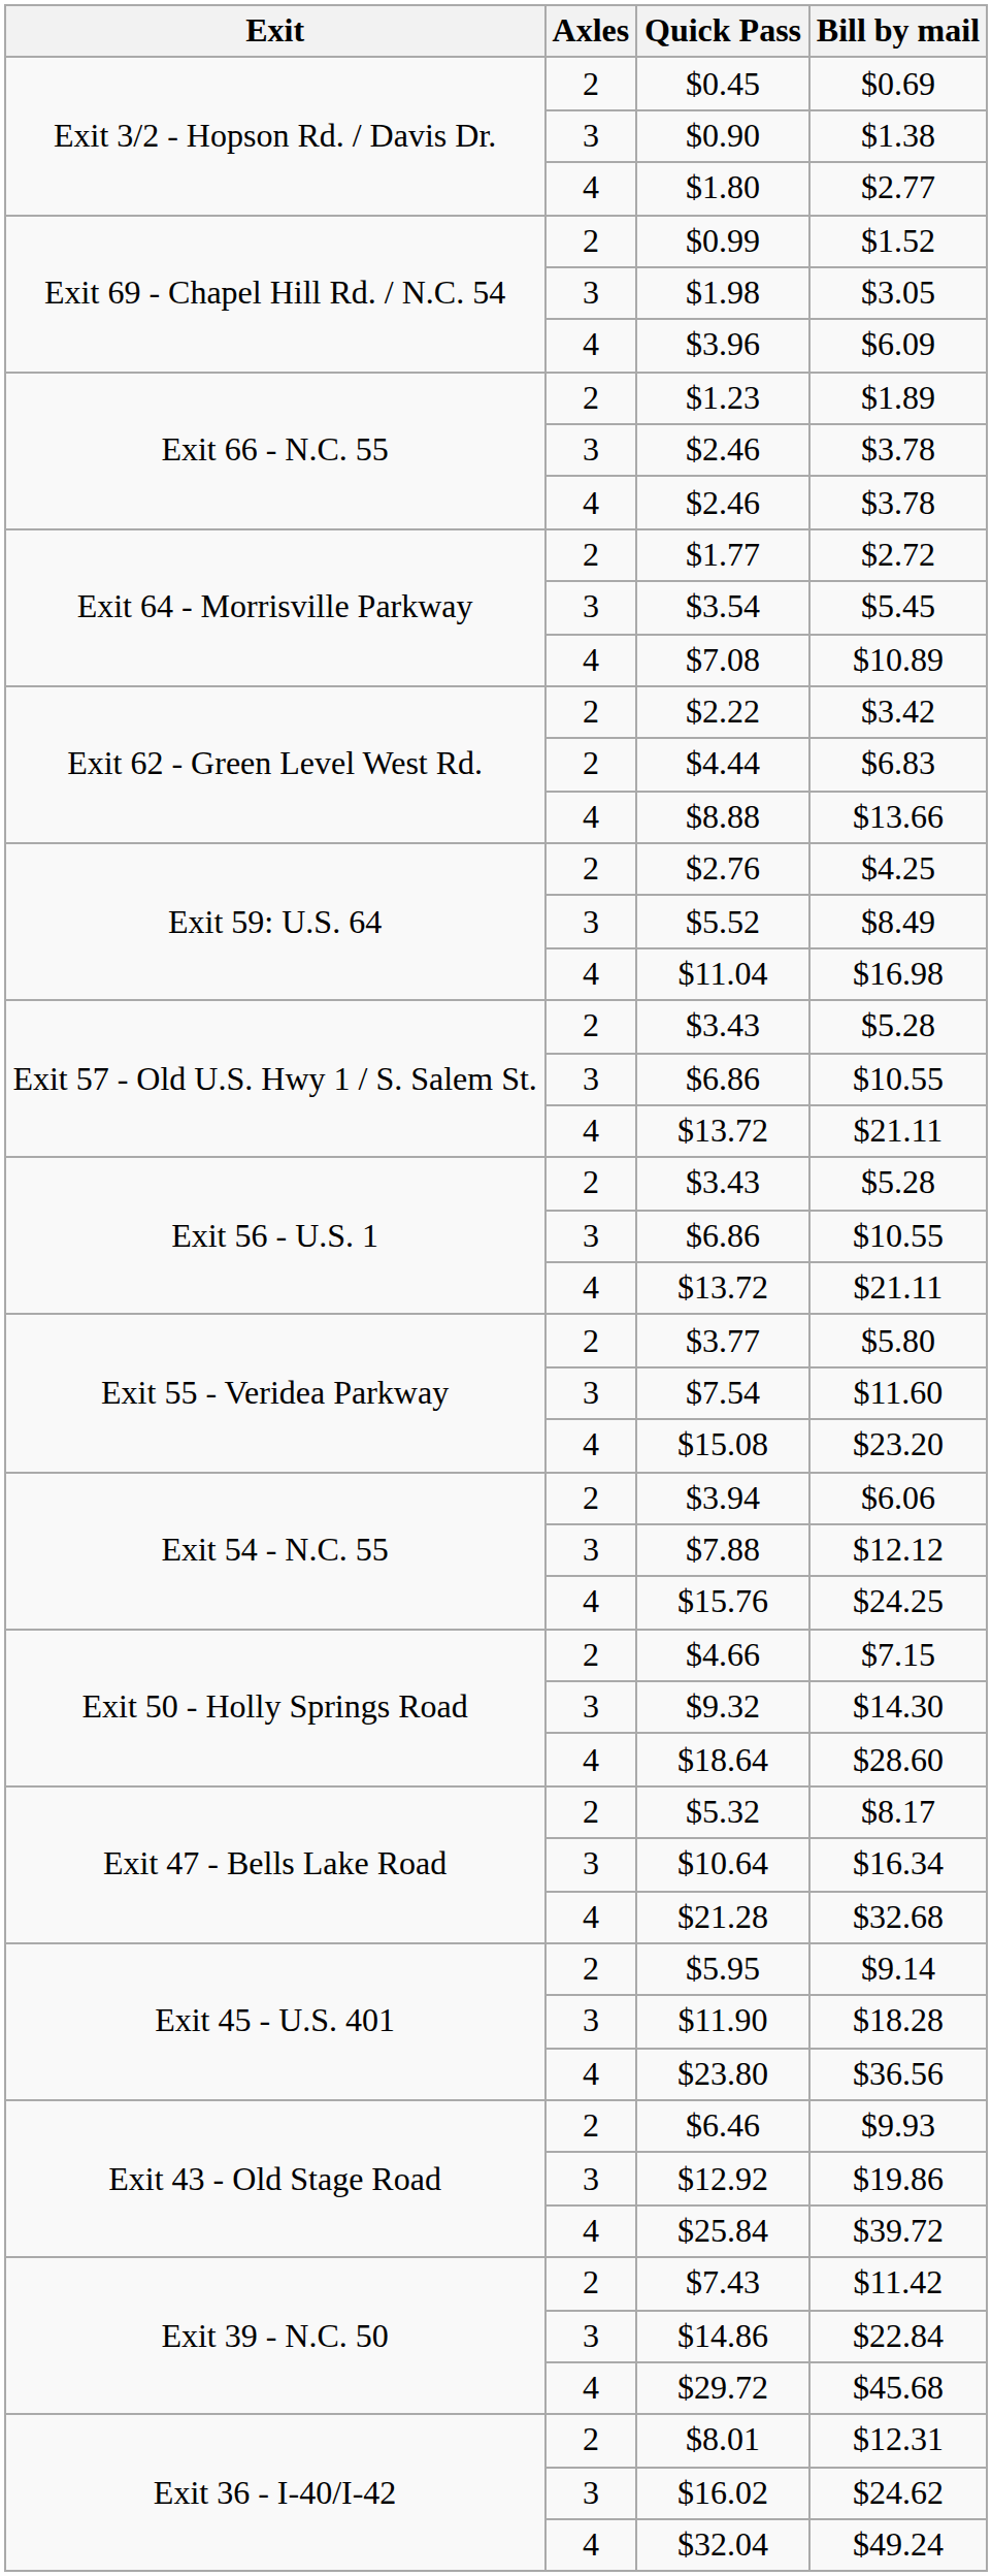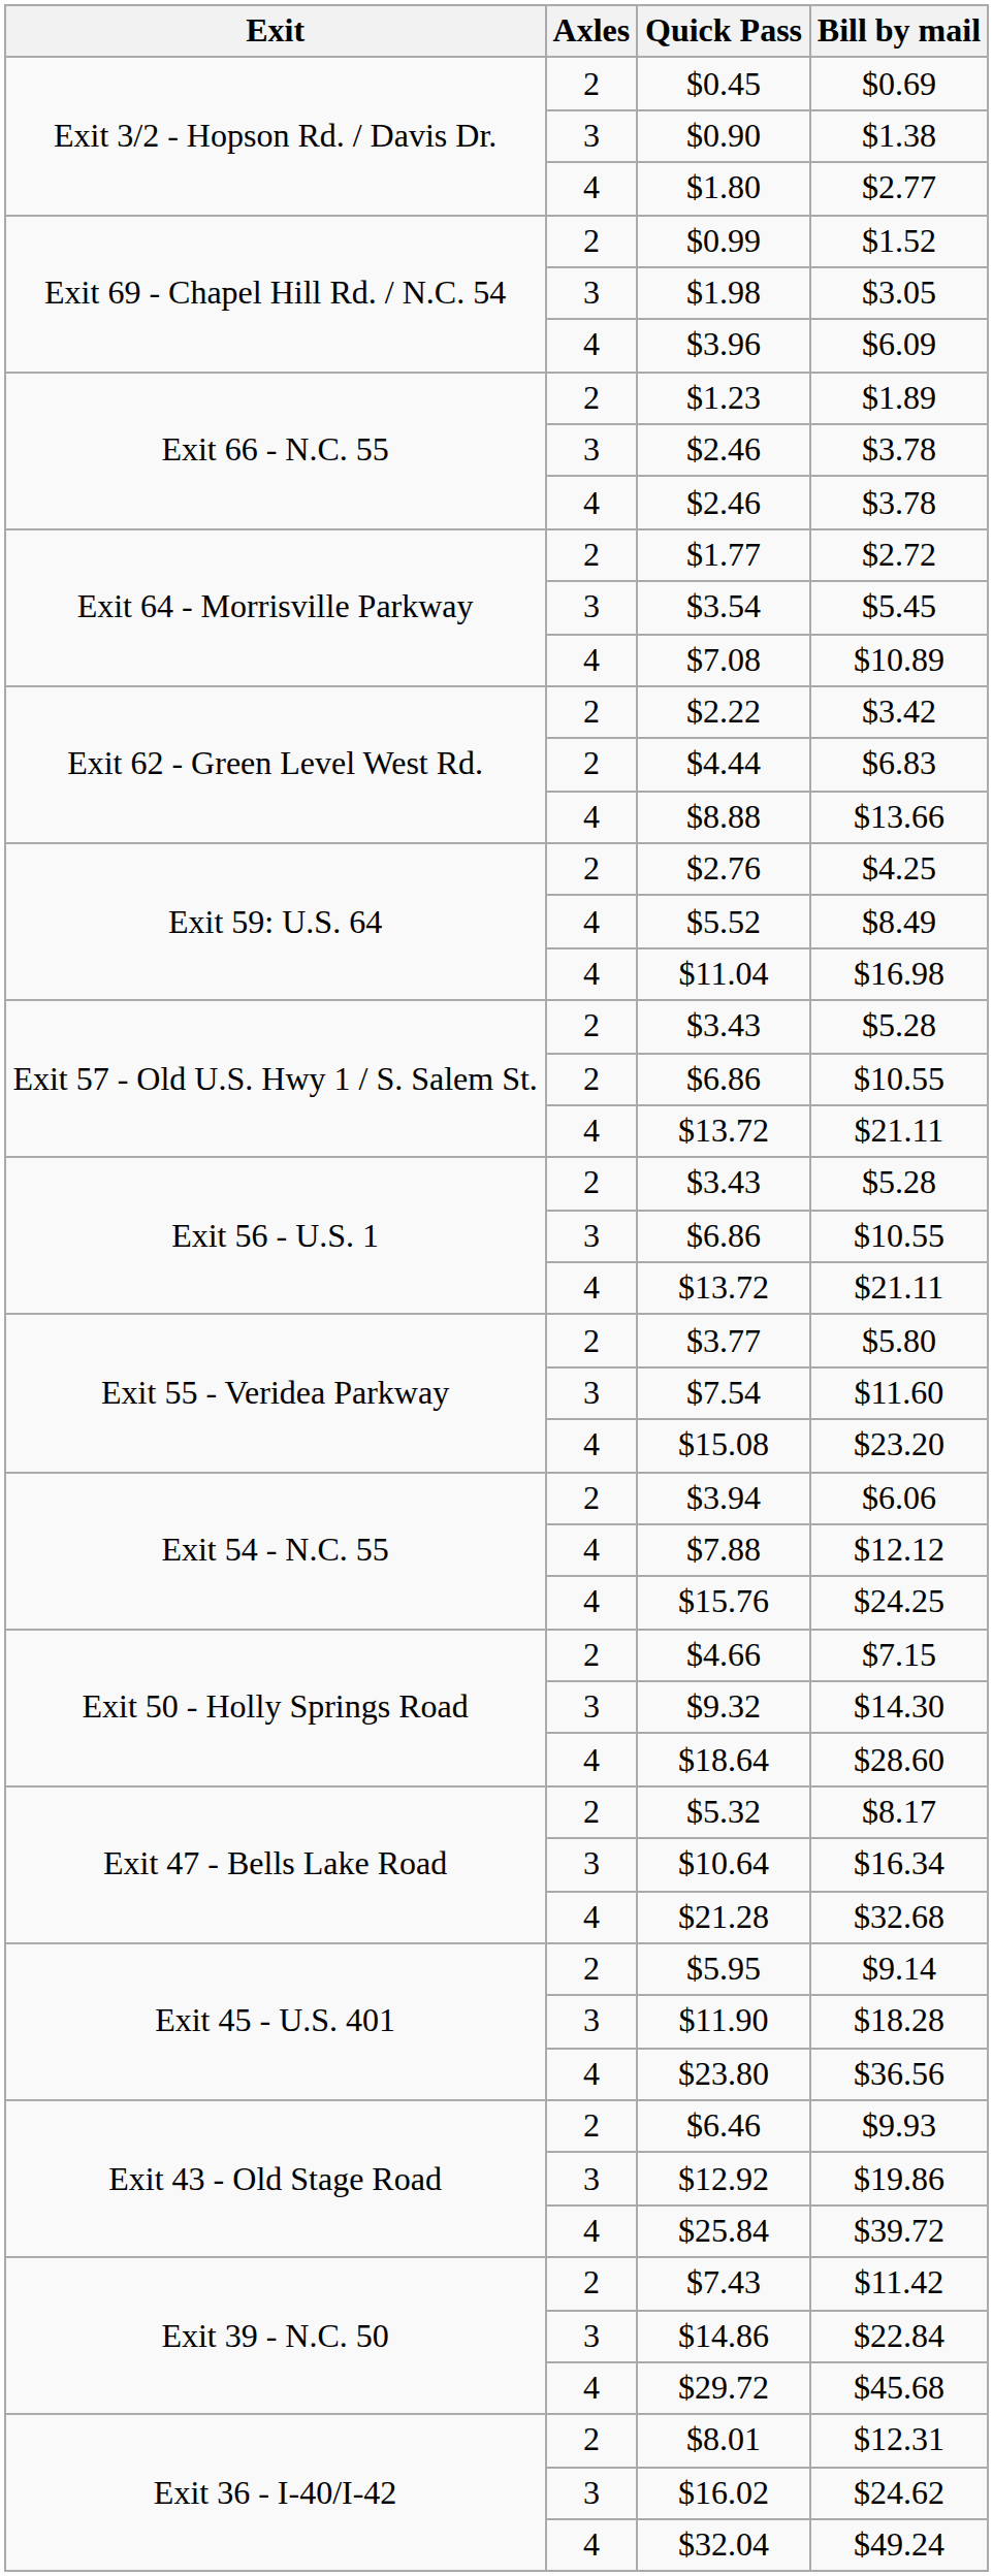 <table class="wikitable mw-collapsible mw-collapsed" style="text-align:center;">
 <tr>
 <th>Exit</th>
 <th>Axles</th>
 <th>Quick Pass</th>
 <th>Bill by mail</th>
 </tr>
 <tr>
 <td rowspan="3">Exit  3/2 - Hopson Rd. / Davis Dr.</td>
 <td>2</td>
 <td>$0.45</td>
 <td>$0.69</td>
 </tr>
 <tr>
 <td>3</td>
 <td>$0.90</td>
 <td>$1.38</td>
 </tr>
 <tr>
 <td>4</td>
 <td>$1.80</td>
 <td>$2.77</td>
 </tr>
 <tr>
 <td rowspan="3">Exit 69 - Chapel  Hill Rd. / N.C. 54</td>
 <td>2</td>
 <td>$0.99</td>
 <td>$1.52</td>
 </tr>
 <tr>
 <td>3</td>
 <td>$1.98</td>
 <td>$3.05</td>
 </tr>
 <tr>
 <td>4</td>
 <td>$3.96</td>
 <td>$6.09</td>
 </tr>
 <tr>
 <td rowspan="3">Exit 66 - N.C. 55</td>
 <td>2</td>
 <td>$1.23</td>
 <td>$1.89</td>
 </tr>
 <tr>
 <td>3</td>
 <td>$2.46</td>
 <td>$3.78</td>
 </tr>
 <tr>
 <td>4</td>
 <td>$2.46</td>
 <td>$3.78</td>
 </tr>
 <tr>
 <td rowspan="3">Exit 64 -  Morrisville Parkway</td>
 <td>2</td>
 <td>$1.77</td>
 <td>$2.72</td>
 </tr>
 <tr>
 <td>3</td>
 <td>$3.54</td>
 <td>$5.45</td>
 </tr>
 <tr>
 <td>4</td>
 <td>$7.08</td>
 <td>$10.89</td>
 </tr>
 <tr>
 <td rowspan="3">Exit 62 - Green  Level West Rd.</td>
 <td>2</td>
 <td>$2.22</td>
 <td>$3.42</td>
 </tr>
 <tr>
 <td>2</td>
 <td>$4.44</td>
 <td>$6.83</td>
 </tr>
 <tr>
 <td>4</td>
 <td>$8.88</td>
 <td>$13.66</td>
 </tr>
 <tr>
 <td rowspan="3">Exit 59: U.S. 64</td>
 <td>2</td>
 <td>$2.76</td>
 <td>$4.25</td>
 </tr>
 <tr>
-<td>3</td>
+<td>4</td>
 <td>$5.52</td>
 <td>$8.49</td>
 </tr>
 <tr>
 <td>4</td>
 <td>$11.04</td>
 <td>$16.98</td>
 </tr>
 <tr>
 <td rowspan="3">Exit 57 - Old U.S.  Hwy 1 / S. Salem St.</td>
 <td>2</td>
 <td>$3.43</td>
 <td>$5.28</td>
 </tr>
 <tr>
-<td>3</td>
+<td>2</td>
 <td>$6.86</td>
 <td>$10.55</td>
 </tr>
 <tr>
 <td>4</td>
 <td>$13.72</td>
 <td>$21.11</td>
 </tr>
 <tr>
 <td rowspan="3">Exit 56 - U.S. 1</td>
 <td>2</td>
 <td>$3.43</td>
 <td>$5.28</td>
 </tr>
 <tr>
 <td>3</td>
 <td>$6.86</td>
 <td>$10.55</td>
 </tr>
 <tr>
 <td>4</td>
 <td>$13.72</td>
 <td>$21.11</td>
 </tr>
 <tr>
 <td rowspan="3">Exit 55 - Veridea  Parkway</td>
 <td>2</td>
 <td>$3.77</td>
 <td>$5.80</td>
 </tr>
 <tr>
 <td>3</td>
 <td>$7.54</td>
 <td>$11.60</td>
 </tr>
 <tr>
 <td>4</td>
 <td>$15.08</td>
 <td>$23.20</td>
 </tr>
 <tr>
 <td rowspan="3">Exit 54 - N.C. 55</td>
 <td>2</td>
 <td>$3.94</td>
 <td>$6.06</td>
 </tr>
 <tr>
-<td>3</td>
+<td>4</td>
 <td>$7.88</td>
 <td>$12.12</td>
 </tr>
 <tr>
 <td>4</td>
 <td>$15.76</td>
 <td>$24.25</td>
 </tr>
 <tr>
 <td rowspan="3">Exit 50 - Holly Springs Road</td>
 <td>2</td>
 <td>$4.66</td>
 <td>$7.15</td>
 </tr>
 <tr>
 <td>3</td>
 <td>$9.32</td>
 <td>$14.30</td>
 </tr>
 <tr>
 <td>4</td>
 <td>$18.64</td>
 <td>$28.60</td>
 </tr>
 <tr>
 <td rowspan="3">Exit 47 - Bells Lake Road</td>
 <td>2</td>
 <td>$5.32</td>
 <td>$8.17</td>
 </tr>
 <tr>
 <td>3</td>
 <td>$10.64</td>
 <td>$16.34</td>
 </tr>
 <tr>
 <td>4</td>
 <td>$21.28</td>
 <td>$32.68</td>
 </tr>
 <tr>
 <td rowspan="3">Exit 45 - U.S. 401</td>
 <td>2</td>
 <td>$5.95</td>
 <td>$9.14</td>
 </tr>
 <tr>
 <td>3</td>
 <td>$11.90</td>
 <td>$18.28</td>
 </tr>
 <tr>
 <td>4</td>
 <td>$23.80</td>
 <td>$36.56</td>
 </tr>
 <tr>
 <td rowspan="3">Exit 43 - Old Stage Road</td>
 <td>2</td>
 <td>$6.46</td>
 <td>$9.93</td>
 </tr>
 <tr>
 <td>3</td>
 <td>$12.92</td>
 <td>$19.86</td>
 </tr>
 <tr>
 <td>4</td>
 <td>$25.84</td>
 <td>$39.72</td>
 </tr>
 <tr>
 <td rowspan="3">Exit 39 - N.C. 50</td>
 <td>2</td>
 <td>$7.43</td>
 <td>$11.42</td>
 </tr>
 <tr>
 <td>3</td>
 <td>$14.86</td>
 <td>$22.84</td>
 </tr>
 <tr>
 <td>4</td>
 <td>$29.72</td>
 <td>$45.68</td>
 </tr>
 <tr>
 <td rowspan="3">Exit 36 - I-40/I-42</td>
 <td>2</td>
 <td>$8.01</td>
 <td>$12.31</td>
 </tr>
 <tr>
 <td>3</td>
 <td>$16.02</td>
 <td>$24.62</td>
 </tr>
 <tr>
 <td>4</td>
 <td>$32.04</td>
 <td>$49.24</td>
 </tr>
 <tr>
 </tr>
 </table>
